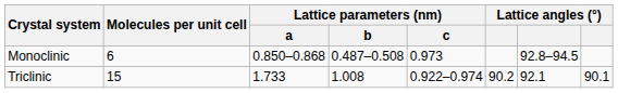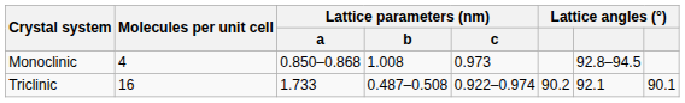 <table class="wikitable">
 <tr>
 <th rowspan="2">Crystal system</th>
 <th rowspan="2">Molecules per unit cell</th>
 <th colspan="3">Lattice parameters (nm)</th>
 <th colspan="3">Lattice angles (°)</th>
 </tr>
 <tr>
 <th>a</th>
 <th>b</th>
 <th>c</th>
 <th></th>
 <th></th>
 <th></th>
 </tr>
 <tr>
 <td>Monoclinic</td>
-<td>6</td>
+<td>4</td>
 <td>0.850–0.868</td>
-<td>0.487–0.508</td>
+<td>1.008</td>
 <td>0.973</td>
 <td></td>
 <td>92.8–94.5</td>
 <td></td>
 </tr>
 <tr>
 <td>Triclinic </td>
-<td>15</td>
+<td>16</td>
 <td>1.733</td>
-<td>1.008</td>
+<td>0.487–0.508</td>
 <td>0.922–0.974</td>
 <td>90.2</td>
 <td>92.1</td>
 <td>90.1</td>
 </tr>
 </table>
